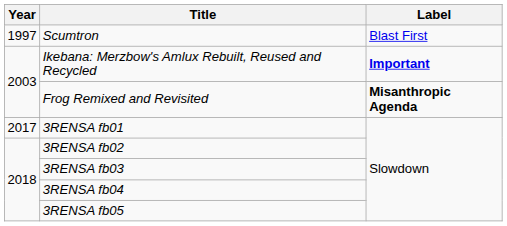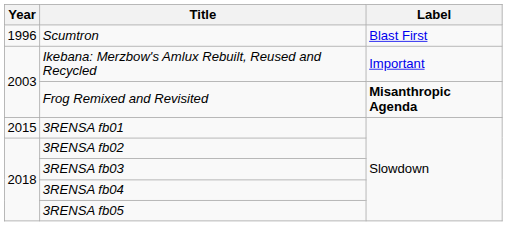 <table class="wikitable">
 <tr>
 <th>Year</th>
 <th>Title</th>
 <th>Label</th>
 </tr>
 <tr>
-<td>1997</td>
+<td>1996</td>
 <td><em>Scumtron</em></td>
 <td><a href='#'>Blast First</a></td>
 </tr>
 <tr>
 <td rowspan="2">2003</td>
 <td><em>Ikebana: Merzbow's Amlux Rebuilt, Reused and Recycled</em></td>
-<td><strong><a href='#'>Important</a></strong></td>
+<td><a href='#'>Important</a></td>
 </tr>
 <tr>
 <td><em>Frog Remixed and Revisited</em></td>
 <td><strong>Misanthropic Agenda</strong></td>
 </tr>
 <tr>
-<td>2017</td>
+<td>2015</td>
 <td><em>3RENSA fb01</em></td>
 <td rowspan="5">Slowdown</td>
 </tr>
 <tr>
 <td rowspan="4">2018</td>
 <td><em>3RENSA fb02</em></td>
 </tr>
 <tr>
 <td><em>3RENSA fb03</em></td>
 </tr>
 <tr>
 <td><em>3RENSA fb04</em></td>
 </tr>
 <tr>
 <td><em>3RENSA fb05</em></td>
 </tr>
 </table>
